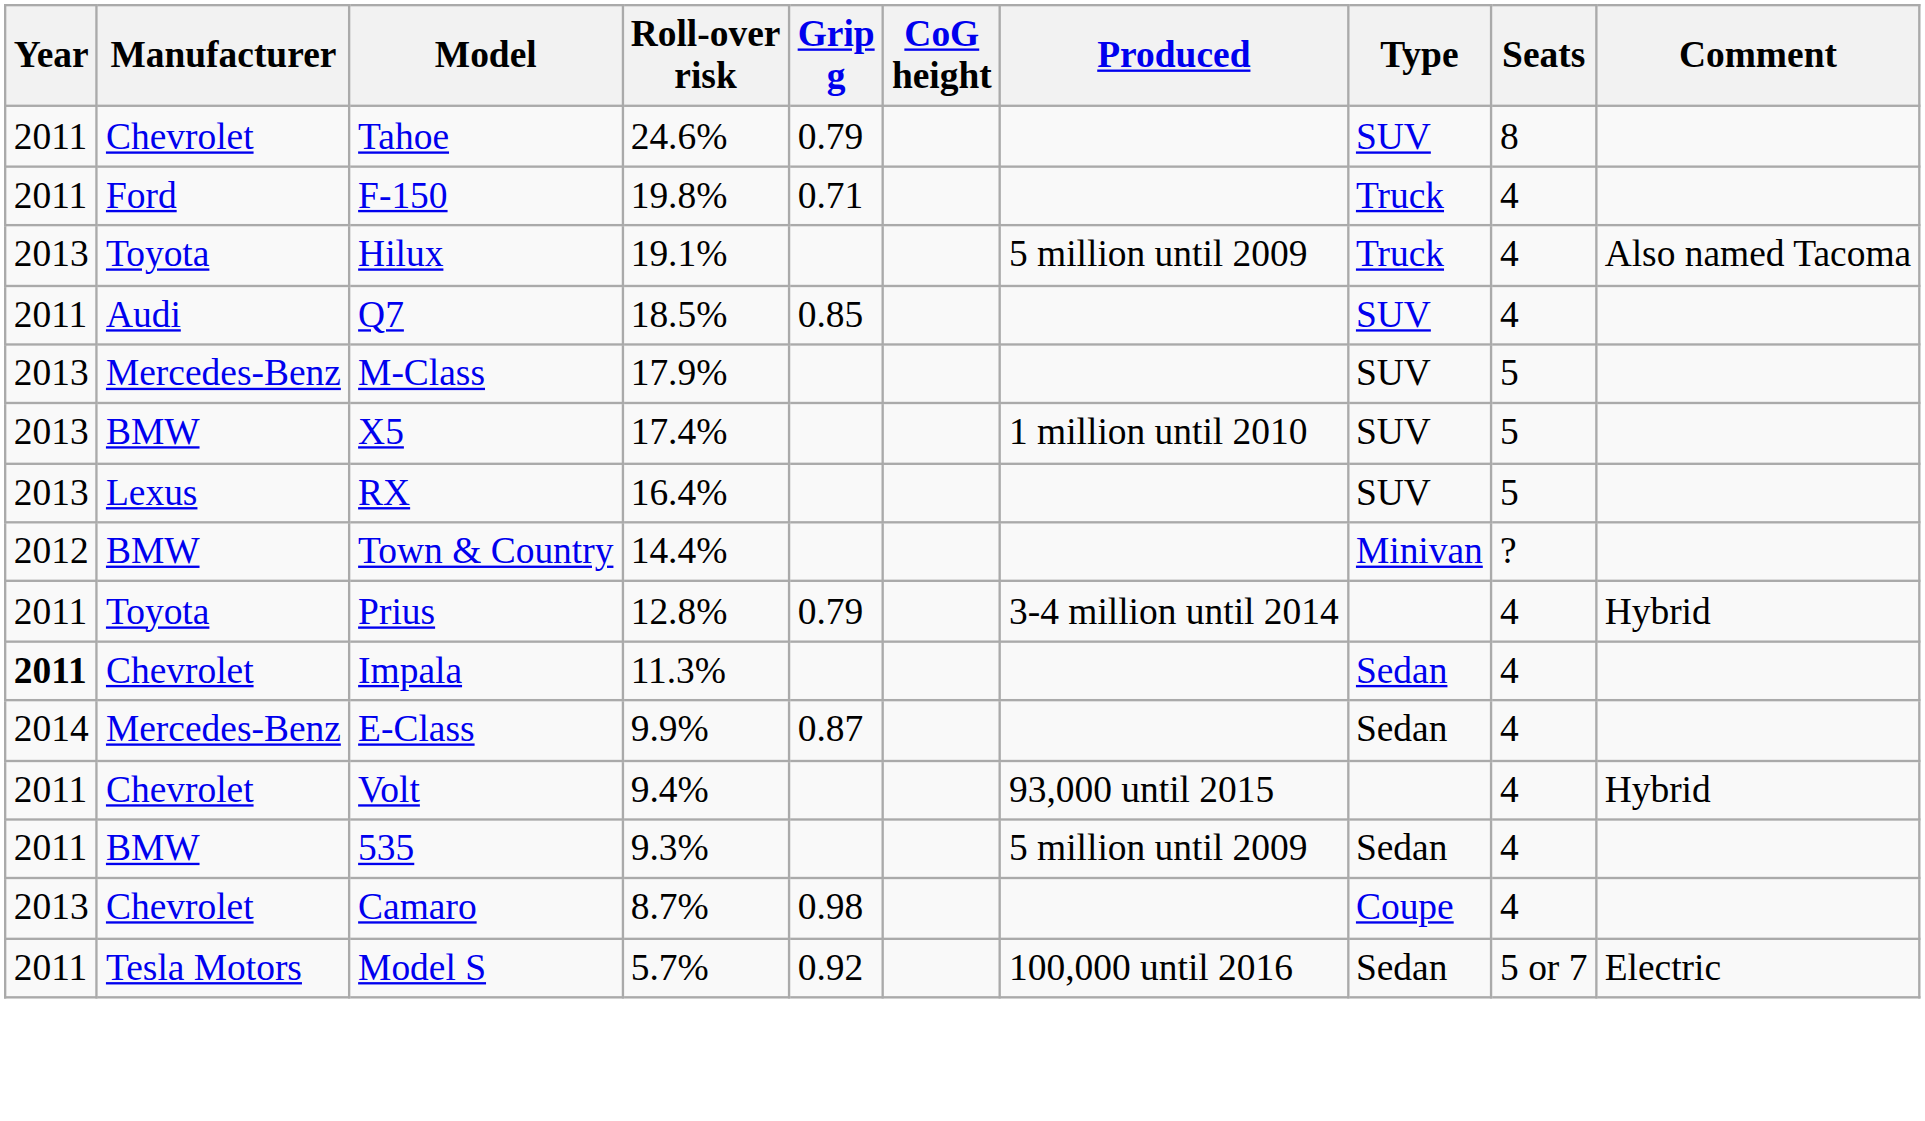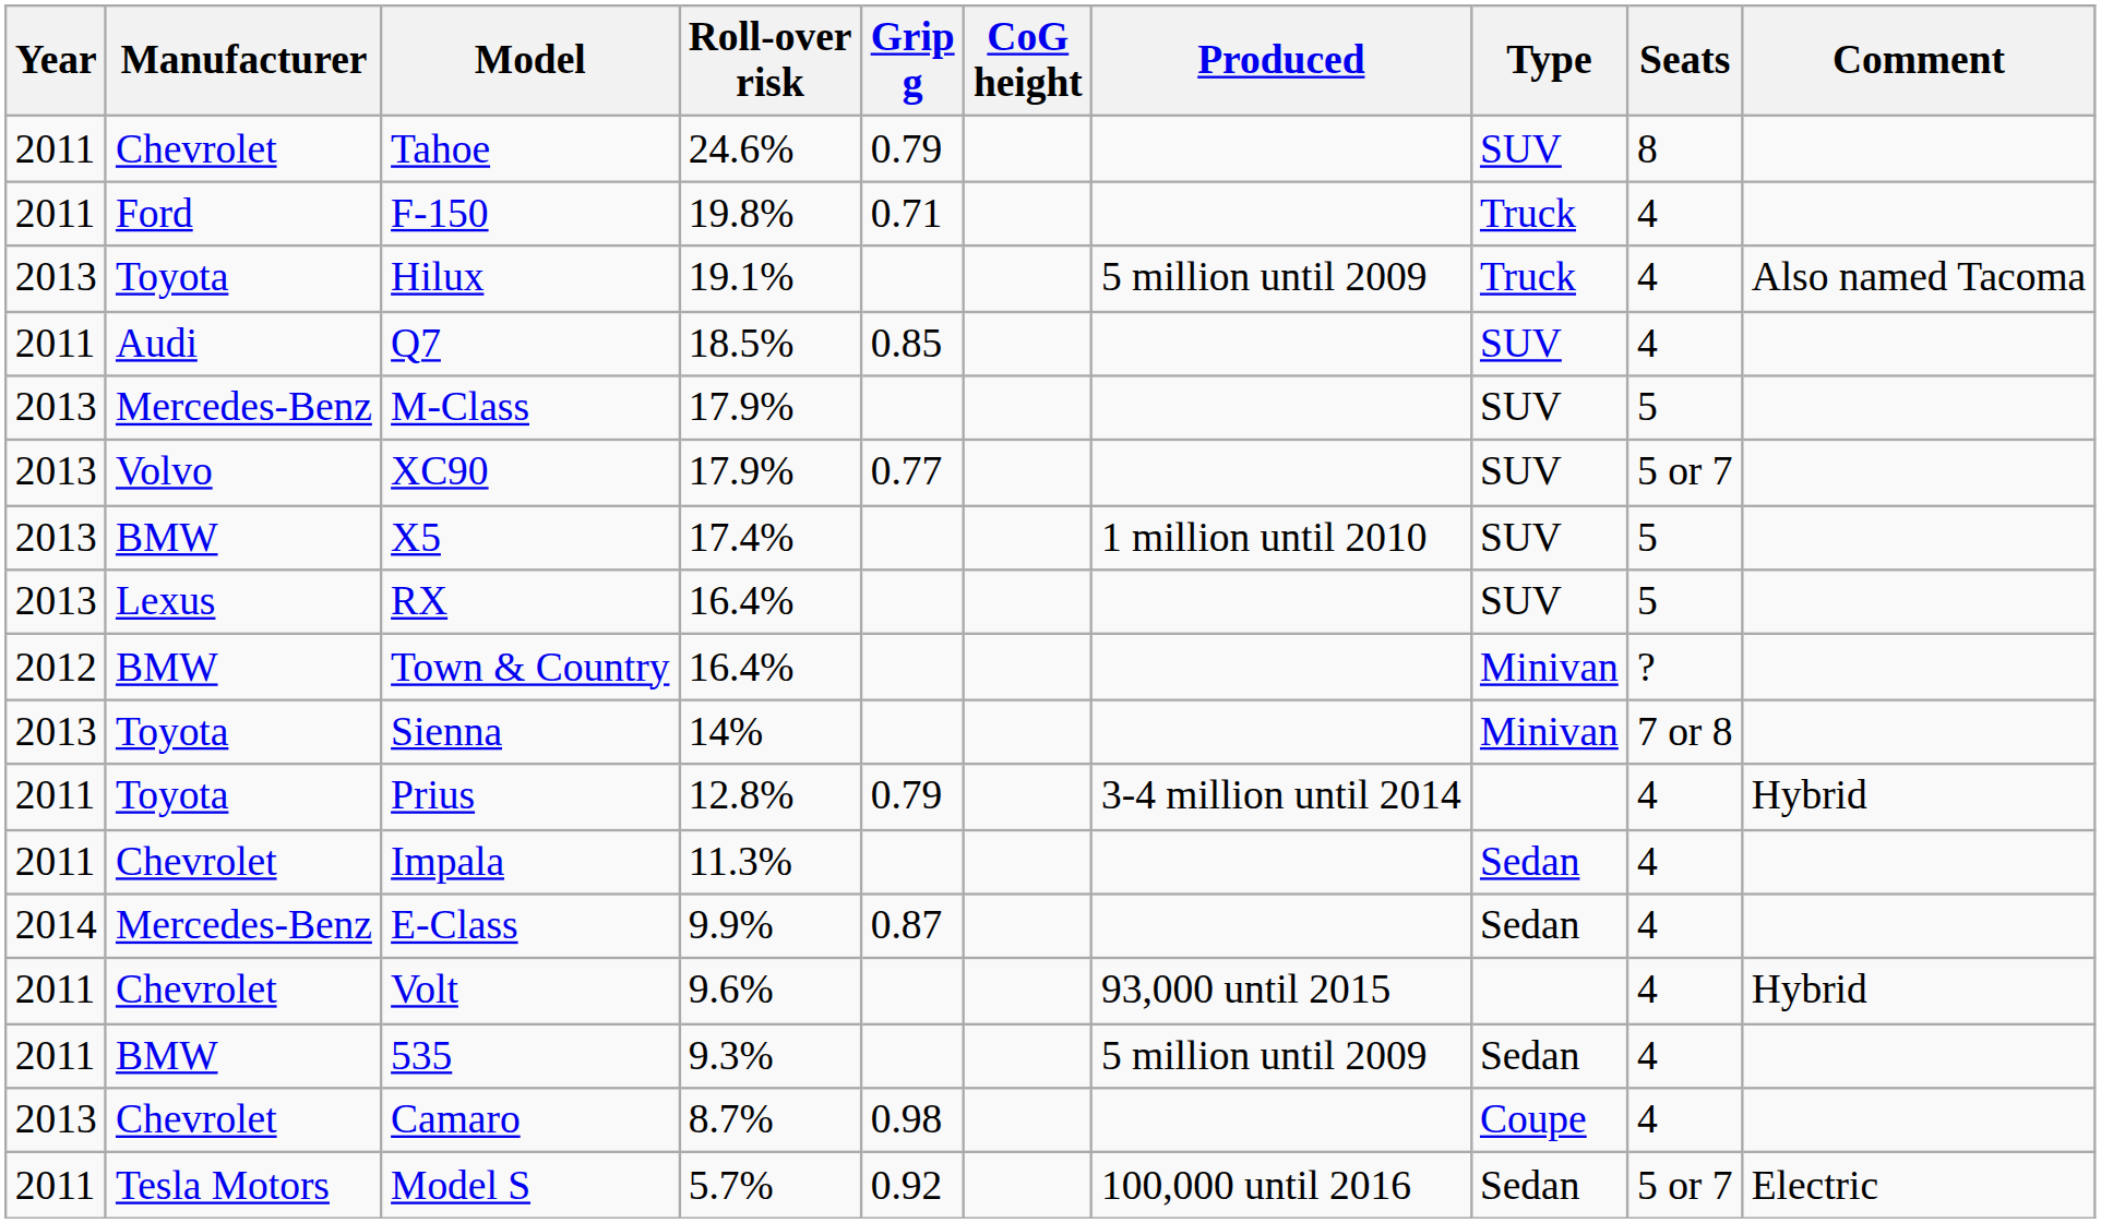 <table class="wikitable sortable sort-under">
 <tr>
 <th>Year<br></th>
 <th>Manufacturer</th>
 <th>Model</th>
 <th>Roll-over<br>risk</th>
 <th><a href='#'>Grip</a><br><a href='#'>g</a></th>
 <th><a href='#'>CoG</a><br>height</th>
 <th><a href='#'>Produced</a></th>
 <th>Type</th>
 <th>Seats</th>
 <th>Comment<br></th>
 </tr>
 <tr>
 <td>2011</td>
 <td><a href='#'>Chevrolet</a></td>
 <td><a href='#'>Tahoe</a></td>
 <td>24.6%</td>
 <td>0.79</td>
 <td></td>
 <td></td>
 <td><a href='#'>SUV</a></td>
 <td>8</td>
 <td></td>
 </tr>
 <tr>
 <td>2011</td>
 <td><a href='#'>Ford</a></td>
 <td><a href='#'>F-150</a></td>
 <td>19.8%</td>
 <td>0.71</td>
 <td></td>
 <td></td>
 <td><a href='#'>Truck</a></td>
 <td>4</td>
 <td></td>
 </tr>
 <tr>
 <td>2013</td>
 <td><a href='#'>Toyota</a></td>
 <td><a href='#'>Hilux</a></td>
 <td>19.1%</td>
 <td></td>
 <td></td>
 <td>5 million until 2009</td>
 <td><a href='#'>Truck</a></td>
 <td>4</td>
 <td>Also named Tacoma</td>
 </tr>
 <tr>
 <td>2011</td>
 <td><a href='#'>Audi</a></td>
 <td><a href='#'>Q7</a></td>
 <td>18.5%</td>
 <td>0.85</td>
 <td></td>
 <td></td>
 <td><a href='#'>SUV</a></td>
 <td>4</td>
 <td></td>
 </tr>
 <tr>
 <td>2013</td>
 <td><a href='#'>Mercedes-Benz</a></td>
 <td><a href='#'>M-Class</a></td>
 <td>17.9%</td>
 <td></td>
 <td></td>
 <td></td>
 <td>SUV</td>
 <td>5</td>
 <td></td>
 </tr>
 <tr>
 <td>2013</td>
+<td><a href='#'>Volvo</a></td>
+<td><a href='#'>XC90</a></td>
+<td>17.9%</td>
+<td>0.77</td>
+<td></td>
+<td></td>
+<td>SUV</td>
+<td>5 or 7</td>
+<td></td>
+</tr>
+<tr>
+<td>2013</td>
 <td><a href='#'>BMW</a></td>
 <td><a href='#'>X5</a></td>
 <td>17.4%</td>
 <td></td>
 <td></td>
 <td>1 million until 2010</td>
 <td>SUV</td>
 <td>5</td>
 <td></td>
 </tr>
 <tr>
 <td>2013</td>
 <td><a href='#'>Lexus</a></td>
 <td><a href='#'>RX</a></td>
 <td>16.4%</td>
 <td></td>
 <td></td>
 <td></td>
 <td>SUV</td>
 <td>5</td>
 <td></td>
 </tr>
 <tr>
 <td>2012</td>
 <td><a href='#'>BMW</a></td>
 <td><a href='#'>Town & Country</a></td>
-<td>14.4%</td>
+<td>16.4%</td>
 <td></td>
 <td></td>
 <td></td>
 <td><a href='#'>Minivan</a></td>
 <td>?</td>
+<td></td>
+</tr>
+<tr>
+<td>2013</td>
+<td><a href='#'>Toyota</a></td>
+<td><a href='#'>Sienna</a></td>
+<td>14%</td>
+<td></td>
+<td></td>
+<td></td>
+<td><a href='#'>Minivan</a></td>
+<td>7 or 8</td>
 <td></td>
 </tr>
 <tr>
 <td>2011</td>
 <td><a href='#'>Toyota</a></td>
 <td><a href='#'>Prius</a></td>
 <td>12.8%</td>
 <td>0.79</td>
 <td></td>
 <td>3-4 million until 2014</td>
 <td></td>
 <td>4</td>
 <td>Hybrid</td>
 </tr>
 <tr>
-<td><strong>2011</strong></td>
+<td>2011</td>
 <td><a href='#'>Chevrolet</a></td>
 <td><a href='#'>Impala</a></td>
 <td>11.3%</td>
 <td></td>
 <td></td>
 <td></td>
 <td><a href='#'>Sedan</a></td>
 <td>4</td>
 <td></td>
 </tr>
 <tr>
 <td>2014</td>
 <td><a href='#'>Mercedes-Benz</a></td>
 <td><a href='#'>E-Class</a></td>
 <td>9.9%</td>
 <td>0.87</td>
 <td></td>
 <td></td>
 <td>Sedan</td>
 <td>4</td>
 <td><br></td>
 </tr>
 <tr>
 <td>2011</td>
 <td><a href='#'>Chevrolet</a></td>
 <td><a href='#'>Volt</a></td>
-<td>9.4%</td>
+<td>9.6%</td>
 <td></td>
 <td></td>
 <td>93,000 until 2015</td>
 <td></td>
 <td>4</td>
 <td>Hybrid</td>
 </tr>
 <tr>
 <td>2011</td>
 <td><a href='#'>BMW</a></td>
 <td><a href='#'>535</a></td>
 <td>9.3%</td>
 <td></td>
 <td></td>
 <td>5 million until 2009</td>
 <td>Sedan</td>
 <td>4</td>
 <td></td>
 </tr>
 <tr>
 <td>2013</td>
 <td><a href='#'>Chevrolet</a></td>
 <td><a href='#'>Camaro</a></td>
 <td>8.7%</td>
 <td>0.98</td>
 <td></td>
 <td></td>
 <td><a href='#'>Coupe</a></td>
 <td>4</td>
 <td></td>
 </tr>
 <tr>
 <td>2011</td>
 <td><a href='#'>Tesla Motors</a></td>
 <td><a href='#'>Model S</a></td>
 <td>5.7%</td>
 <td>0.92</td>
 <td></td>
 <td>100,000 until 2016</td>
 <td>Sedan</td>
 <td>5 or 7</td>
 <td>Electric</td>
 </tr>
 </table>
